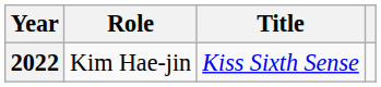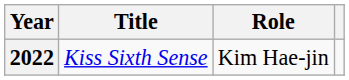 <table class="wikitable  plainrowheaders">
 <tr>
 <th scope="col">Year</th>
+<th scope="col">Title</th>
 <th scope="col">Role</th>
-<th scope="col">Title</th>
 <th scope="col" class="unsortable"></th>
 </tr>
 <tr>
 <th scope="row">2022</th>
+<td><em><a href='#'>Kiss Sixth Sense</a></em></td>
 <td>Kim Hae-jin</td>
-<td><em><a href='#'>Kiss Sixth Sense</a></em></td>
 <td></td>
 </tr>
 </table>
